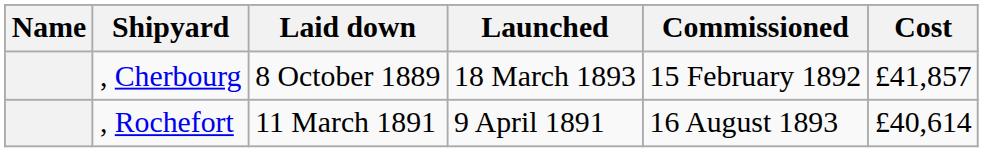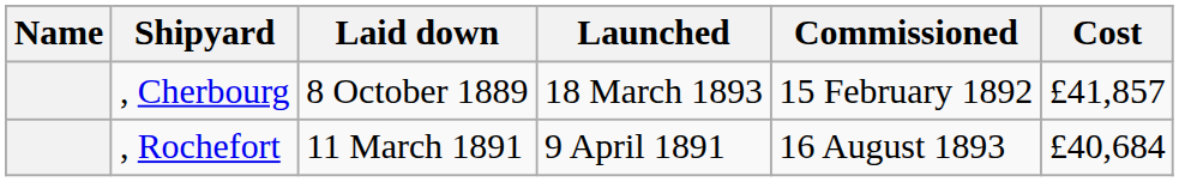 <table class="wikitable plainrowheaders">
 <tr>
 <th scope="col">Name</th>
 <th scope="col">Shipyard</th>
 <th scope="col">Laid down</th>
 <th scope="col">Launched</th>
 <th scope="col">Commissioned</th>
 <th scope="col">Cost</th>
 </tr>
 <tr>
 <th scope="row"></th>
 <td>, <a href='#'>Cherbourg</a></td>
 <td>8 October 1889</td>
 <td>18 March 1893</td>
 <td>15 February 1892</td>
 <td>£41,857</td>
 </tr>
 <tr>
 <th scope="row"></th>
 <td>, <a href='#'>Rochefort</a></td>
 <td>11 March 1891</td>
 <td>9 April 1891</td>
 <td>16 August 1893</td>
-<td>£40,614</td>
+<td>£40,684</td>
 </tr>
 </table>
